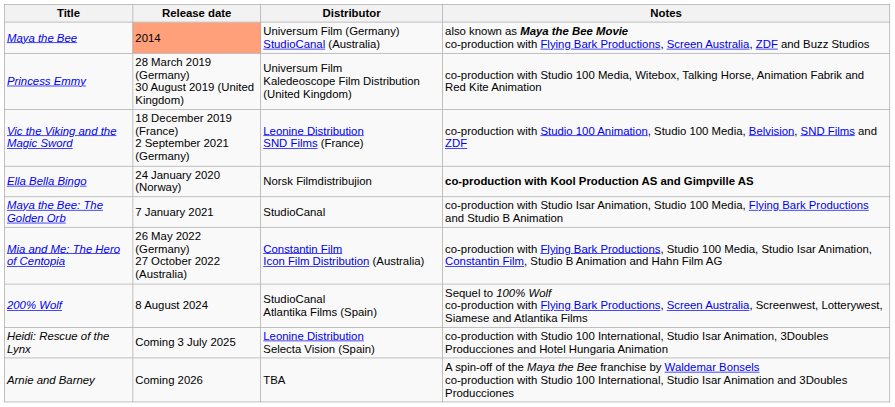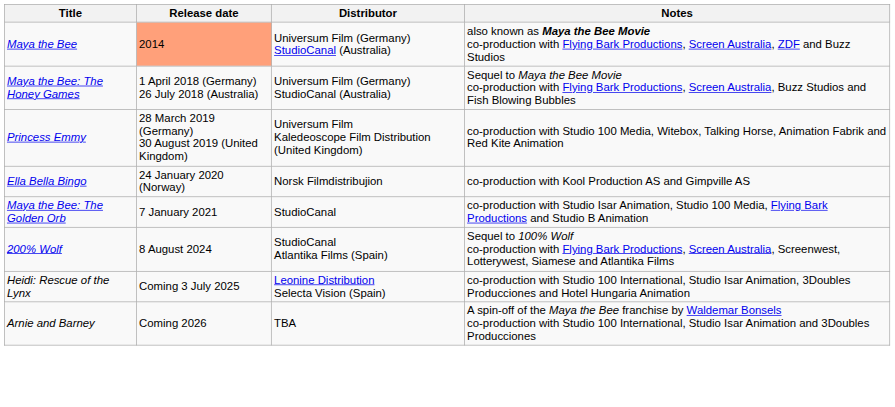 <table class="wikitable sortable">
 <tr>
 <th>Title</th>
 <th>Release date</th>
 <th>Distributor</th>
 <th>Notes</th>
 </tr>
 <tr>
 <td><em><a href='#'>Maya the Bee</a></em></td>
 <td style="background: lightsalmon;">2014</td>
 <td>Universum Film (Germany)<br><a href='#'>StudioCanal</a> (Australia)</td>
 <td>also known as <strong><em>Maya the Bee Movie</em></strong><br>co-production with <a href='#'>Flying Bark Productions</a>, <a href='#'>Screen Australia</a>, <a href='#'>ZDF</a> and Buzz Studios</td>
 </tr>
 <tr>
+<td><em><a href='#'>Maya the Bee: The Honey Games</a></em></td>
+<td>1 April 2018 (Germany)<br>26 July 2018 (Australia)</td>
+<td>Universum Film (Germany)<br>StudioCanal (Australia)</td>
+<td>Sequel to <em>Maya the Bee Movie</em><br>co-production with <a href='#'>Flying Bark Productions</a>, <a href='#'>Screen Australia</a>, Buzz Studios and Fish Blowing Bubbles</td>
+</tr>
+<tr>
 <td><em><a href='#'>Princess Emmy</a></em></td>
 <td>28 March 2019 (Germany)<br>30 August 2019 (United Kingdom)</td>
 <td>Universum Film<br>Kaledeoscope Film Distribution (United Kingdom)</td>
 <td>co-production with Studio 100 Media, Witebox, Talking Horse, Animation Fabrik and Red Kite Animation</td>
 </tr>
 <tr>
-<td><em><a href='#'>Vic the Viking and the Magic Sword</a></em></td>
-<td>18 December 2019 (France)<br>2 September 2021 (Germany)</td>
-<td><a href='#'>Leonine Distribution</a><br><a href='#'>SND Films</a> (France)</td>
-<td>co-production with <a href='#'>Studio 100 Animation</a>, Studio 100 Media, <a href='#'>Belvision</a>, <a href='#'>SND Films</a> and <a href='#'>ZDF</a></td>
-</tr>
-<tr>
 <td><em><a href='#'>Ella Bella Bingo</a></em></td>
 <td>24 January 2020 (Norway)</td>
 <td>Norsk Filmdistribujion</td>
-<td><strong>co-production with Kool Production AS and Gimpville AS</strong></td>
+<td>co-production with Kool Production AS and Gimpville AS</td>
 </tr>
 <tr>
 <td><em><a href='#'>Maya the Bee: The Golden Orb</a></em></td>
 <td>7 January 2021</td>
 <td>StudioCanal</td>
 <td>co-production with Studio Isar Animation, Studio 100 Media, <a href='#'>Flying Bark Productions</a> and Studio B Animation</td>
-</tr>
-<tr>
-<td><em><a href='#'>Mia and Me: The Hero of Centopia</a></em></td>
-<td>26 May 2022 (Germany)<br>27 October 2022 (Australia)</td>
-<td><a href='#'>Constantin Film</a><br><a href='#'>Icon Film Distribution</a> (Australia)</td>
-<td>co-production with <a href='#'>Flying Bark Productions</a>, Studio 100 Media, Studio Isar Animation, <a href='#'>Constantin Film</a>, Studio B Animation and Hahn Film AG</td>
 </tr>
 <tr>
 <td><em><a href='#'>200% Wolf</a></em></td>
 <td>8 August 2024</td>
 <td>StudioCanal<br>Atlantika Films (Spain)</td>
 <td>Sequel to <em>100% Wolf</em><br>co-production with <a href='#'>Flying Bark Productions</a>, <a href='#'>Screen Australia</a>, Screenwest, Lotterywest, Siamese and Atlantika Films</td>
 </tr>
 <tr>
 <td><em>Heidi: Rescue of the Lynx</em></td>
 <td>Coming 3 July 2025</td>
 <td><a href='#'>Leonine Distribution</a><br>Selecta Vision (Spain)</td>
 <td>co-production with Studio 100 International, Studio Isar Animation, 3Doubles Producciones and Hotel Hungaria Animation</td>
 </tr>
 <tr>
 <td><em>Arnie and Barney</em></td>
 <td>Coming 2026</td>
 <td>TBA</td>
 <td>A spin-off of the <em>Maya the Bee</em> franchise by <a href='#'>Waldemar Bonsels</a><br>co-production with Studio 100 International, Studio Isar Animation and 3Doubles Producciones</td>
 </tr>
 </table>
